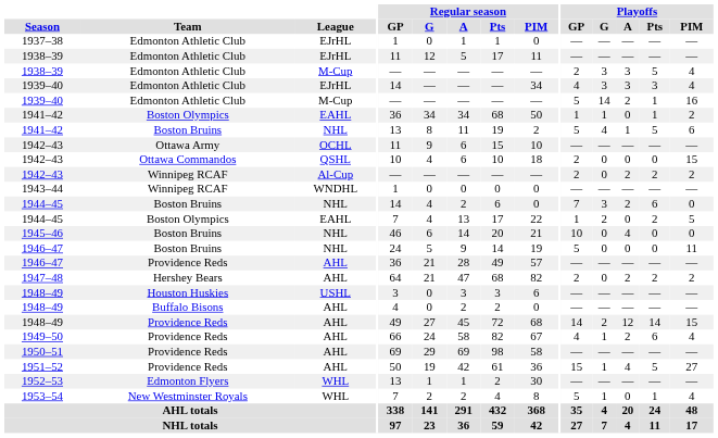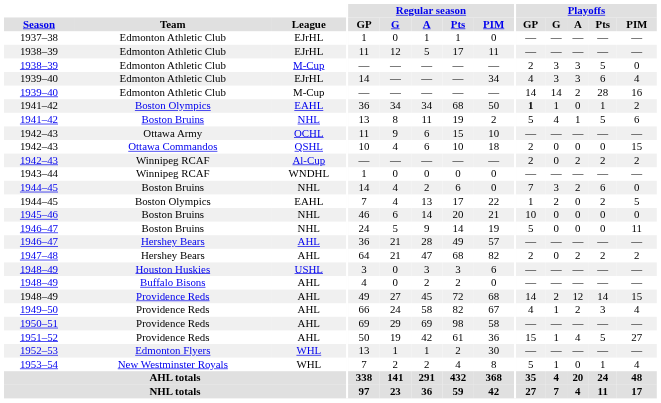 <table border="0" cellpadding="1" cellspacing="0" style="text-align:center; width:60em">
 <tr bgcolor="#e0e0e0">
 <th colspan="3" bgcolor="#ffffff"></th>
 <th rowspan="100" bgcolor="#ffffff"></th>
 <th colspan="5"><a href='#'>Regular season</a></th>
 <th rowspan="100" bgcolor="#ffffff"></th>
 <th colspan="5"><a href='#'>Playoffs</a></th>
 </tr>
 <tr bgcolor="#e0e0e0">
 <th><a href='#'>Season</a></th>
 <th>Team</th>
 <th>League</th>
 <th>GP</th>
 <th><a href='#'>G</a></th>
 <th><a href='#'>A</a></th>
 <th><a href='#'>Pts</a></th>
 <th><a href='#'>PIM</a></th>
 <th>GP</th>
 <th>G</th>
 <th>A</th>
 <th>Pts</th>
 <th>PIM</th>
 </tr>
 <tr>
 <td>1937–38</td>
 <td>Edmonton Athletic Club</td>
 <td>EJrHL</td>
 <td>1</td>
 <td>0</td>
 <td>1</td>
 <td>1</td>
 <td>0</td>
 <td>—</td>
 <td>—</td>
 <td>—</td>
 <td>—</td>
 <td>—</td>
 </tr>
 <tr bgcolor="#f0f0f0">
 <td>1938–39</td>
 <td>Edmonton Athletic Club</td>
 <td>EJrHL</td>
 <td>11</td>
 <td>12</td>
 <td>5</td>
 <td>17</td>
 <td>11</td>
 <td>—</td>
 <td>—</td>
 <td>—</td>
 <td>—</td>
 <td>—</td>
 </tr>
 <tr>
 <td><a href='#'>1938–39</a></td>
 <td>Edmonton Athletic Club</td>
 <td><a href='#'>M-Cup</a></td>
 <td>—</td>
 <td>—</td>
 <td>—</td>
 <td>—</td>
 <td>—</td>
 <td>2</td>
 <td>3</td>
 <td>3</td>
 <td>5</td>
-<td>4</td>
+<td>0</td>
 </tr>
 <tr bgcolor="#f0f0f0">
 <td>1939–40</td>
 <td>Edmonton Athletic Club</td>
 <td>EJrHL</td>
 <td>14</td>
 <td>—</td>
 <td>—</td>
 <td>—</td>
 <td>34</td>
 <td>4</td>
 <td>3</td>
 <td>3</td>
-<td>3</td>
+<td>6</td>
 <td>4</td>
 </tr>
 <tr>
 <td><a href='#'>1939–40</a></td>
 <td>Edmonton Athletic Club</td>
 <td>M-Cup</td>
 <td>—</td>
 <td>—</td>
 <td>—</td>
 <td>—</td>
 <td>—</td>
-<td>5</td>
+<td>14</td>
 <td>14</td>
 <td>2</td>
-<td>1</td>
+<td>28</td>
 <td>16</td>
 </tr>
 <tr bgcolor="#f0f0f0">
 <td>1941–42</td>
 <td><a href='#'>Boston Olympics</a></td>
 <td><a href='#'>EAHL</a></td>
 <td>36</td>
 <td>34</td>
 <td>34</td>
 <td>68</td>
 <td>50</td>
-<td>1</td>
+<td><strong>1</strong></td>
 <td>1</td>
 <td>0</td>
 <td>1</td>
 <td>2</td>
 </tr>
 <tr>
 <td><a href='#'>1941–42</a></td>
 <td><a href='#'>Boston Bruins</a></td>
 <td><a href='#'>NHL</a></td>
 <td>13</td>
 <td>8</td>
 <td>11</td>
 <td>19</td>
 <td>2</td>
 <td>5</td>
 <td>4</td>
 <td>1</td>
 <td>5</td>
 <td>6</td>
 </tr>
 <tr bgcolor="#f0f0f0">
 <td>1942–43</td>
 <td>Ottawa Army</td>
 <td><a href='#'>OCHL</a></td>
 <td>11</td>
 <td>9</td>
 <td>6</td>
 <td>15</td>
 <td>10</td>
 <td>—</td>
 <td>—</td>
 <td>—</td>
 <td>—</td>
 <td>—</td>
 </tr>
 <tr>
 <td>1942–43</td>
 <td><a href='#'>Ottawa Commandos</a></td>
 <td><a href='#'>QSHL</a></td>
 <td>10</td>
 <td>4</td>
 <td>6</td>
 <td>10</td>
 <td>18</td>
 <td>2</td>
 <td>0</td>
 <td>0</td>
 <td>0</td>
 <td>15</td>
 </tr>
 <tr bgcolor="#f0f0f0">
 <td><a href='#'>1942–43</a></td>
 <td>Winnipeg RCAF</td>
 <td><a href='#'>Al-Cup</a></td>
 <td>—</td>
 <td>—</td>
 <td>—</td>
 <td>—</td>
 <td>—</td>
 <td>2</td>
 <td>0</td>
 <td>2</td>
 <td>2</td>
 <td>2</td>
 </tr>
 <tr>
 <td>1943–44</td>
 <td>Winnipeg RCAF</td>
 <td>WNDHL</td>
 <td>1</td>
 <td>0</td>
 <td>0</td>
 <td>0</td>
 <td>0</td>
 <td>—</td>
 <td>—</td>
 <td>—</td>
 <td>—</td>
 <td>—</td>
 </tr>
 <tr bgcolor="#f0f0f0">
 <td><a href='#'>1944–45</a></td>
 <td>Boston Bruins</td>
 <td>NHL</td>
 <td>14</td>
 <td>4</td>
 <td>2</td>
 <td>6</td>
 <td>0</td>
 <td>7</td>
 <td>3</td>
 <td>2</td>
 <td>6</td>
 <td>0</td>
 </tr>
 <tr>
 <td>1944–45</td>
 <td>Boston Olympics</td>
 <td>EAHL</td>
 <td>7</td>
 <td>4</td>
 <td>13</td>
 <td>17</td>
 <td>22</td>
 <td>1</td>
 <td>2</td>
 <td>0</td>
 <td>2</td>
 <td>5</td>
 </tr>
 <tr bgcolor="#f0f0f0">
 <td><a href='#'>1945–46</a></td>
 <td>Boston Bruins</td>
 <td>NHL</td>
 <td>46</td>
 <td>6</td>
 <td>14</td>
 <td>20</td>
 <td>21</td>
 <td>10</td>
 <td>0</td>
-<td>4</td>
+<td>0</td>
 <td>0</td>
 <td>0</td>
 </tr>
 <tr>
 <td><a href='#'>1946–47</a></td>
 <td>Boston Bruins</td>
 <td>NHL</td>
 <td>24</td>
 <td>5</td>
 <td>9</td>
 <td>14</td>
 <td>19</td>
 <td>5</td>
 <td>0</td>
 <td>0</td>
 <td>0</td>
 <td>11</td>
 </tr>
 <tr bgcolor="#f0f0f0">
 <td><a href='#'>1946–47</a></td>
-<td>Providence Reds</td>
+<td><a href='#'>Hershey Bears</a></td>
 <td><a href='#'>AHL</a></td>
 <td>36</td>
 <td>21</td>
 <td>28</td>
 <td>49</td>
 <td>57</td>
 <td>—</td>
 <td>—</td>
 <td>—</td>
 <td>—</td>
 <td>—</td>
 </tr>
 <tr>
 <td><a href='#'>1947–48</a></td>
 <td>Hershey Bears</td>
 <td>AHL</td>
 <td>64</td>
 <td>21</td>
 <td>47</td>
 <td>68</td>
 <td>82</td>
 <td>2</td>
 <td>0</td>
 <td>2</td>
 <td>2</td>
 <td>2</td>
 </tr>
 <tr bgcolor="#f0f0f0">
 <td><a href='#'>1948–49</a></td>
 <td><a href='#'>Houston Huskies</a></td>
 <td><a href='#'>USHL</a></td>
 <td>3</td>
 <td>0</td>
 <td>3</td>
 <td>3</td>
 <td>6</td>
 <td>—</td>
 <td>—</td>
 <td>—</td>
 <td>—</td>
 <td>—</td>
 </tr>
 <tr>
 <td><a href='#'>1948–49</a></td>
 <td><a href='#'>Buffalo Bisons</a></td>
 <td>AHL</td>
 <td>4</td>
 <td>0</td>
 <td>2</td>
 <td>2</td>
 <td>0</td>
 <td>—</td>
 <td>—</td>
 <td>—</td>
 <td>—</td>
 <td>—</td>
 </tr>
 <tr bgcolor="#f0f0f0">
 <td>1948–49</td>
 <td><a href='#'>Providence Reds</a></td>
 <td>AHL</td>
 <td>49</td>
 <td>27</td>
 <td>45</td>
 <td>72</td>
 <td>68</td>
 <td>14</td>
 <td>2</td>
 <td>12</td>
 <td>14</td>
 <td>15</td>
 </tr>
 <tr>
 <td><a href='#'>1949–50</a></td>
 <td>Providence Reds</td>
 <td>AHL</td>
 <td>66</td>
 <td>24</td>
 <td>58</td>
 <td>82</td>
 <td>67</td>
 <td>4</td>
 <td>1</td>
 <td>2</td>
-<td>6</td>
+<td>3</td>
 <td>4</td>
 </tr>
 <tr bgcolor="#f0f0f0">
 <td><a href='#'>1950–51</a></td>
 <td>Providence Reds</td>
 <td>AHL</td>
 <td>69</td>
 <td>29</td>
 <td>69</td>
 <td>98</td>
 <td>58</td>
 <td>—</td>
 <td>—</td>
 <td>—</td>
 <td>—</td>
 <td>—</td>
 </tr>
 <tr>
 <td><a href='#'>1951–52</a></td>
 <td>Providence Reds</td>
 <td>AHL</td>
 <td>50</td>
 <td>19</td>
 <td>42</td>
 <td>61</td>
 <td>36</td>
 <td>15</td>
 <td>1</td>
 <td>4</td>
 <td>5</td>
 <td>27</td>
 </tr>
 <tr bgcolor="#f0f0f0">
 <td><a href='#'>1952–53</a></td>
 <td><a href='#'>Edmonton Flyers</a></td>
 <td><a href='#'>WHL</a></td>
 <td>13</td>
 <td>1</td>
 <td>1</td>
 <td>2</td>
 <td>30</td>
 <td>—</td>
 <td>—</td>
 <td>—</td>
 <td>—</td>
 <td>—</td>
 </tr>
 <tr>
 <td><a href='#'>1953–54</a></td>
 <td><a href='#'>New Westminster Royals</a></td>
 <td>WHL</td>
 <td>7</td>
 <td>2</td>
 <td>2</td>
 <td>4</td>
 <td>8</td>
 <td>5</td>
 <td>1</td>
 <td>0</td>
 <td>1</td>
 <td>4</td>
 </tr>
 <tr bgcolor="#e0e0e0">
 <th colspan="3">AHL totals</th>
 <th>338</th>
 <th>141</th>
 <th>291</th>
 <th>432</th>
 <th>368</th>
 <th>35</th>
 <th>4</th>
 <th>20</th>
 <th>24</th>
 <th>48</th>
 </tr>
 <tr bgcolor="#e0e0e0">
 <th colspan="3">NHL totals</th>
 <th>97</th>
 <th>23</th>
 <th>36</th>
 <th>59</th>
 <th>42</th>
 <th>27</th>
 <th>7</th>
 <th>4</th>
 <th>11</th>
 <th>17</th>
 </tr>
 </table>
